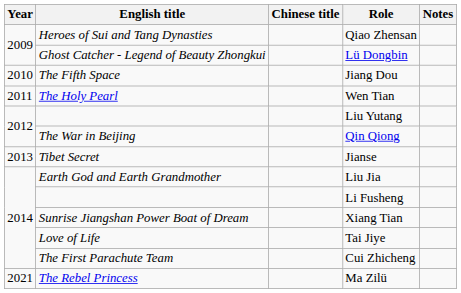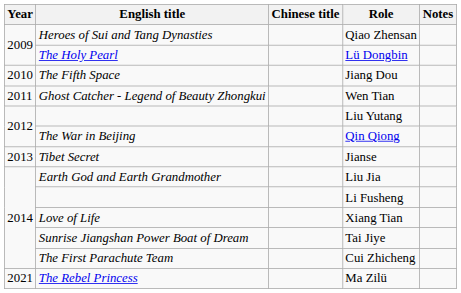 <table class="wikitable">
 <tr>
 <th>Year</th>
 <th>English title</th>
 <th>Chinese title</th>
 <th>Role</th>
 <th>Notes</th>
 </tr>
 <tr>
 <td rowspan="2">2009</td>
 <td><em>Heroes of Sui and Tang Dynasties</em></td>
 <td></td>
 <td>Qiao Zhensan</td>
 <td></td>
 </tr>
 <tr>
-<td><em>Ghost Catcher - Legend of Beauty Zhongkui</em></td>
+<td><em><a href='#'>The Holy Pearl</a></em></td>
 <td></td>
 <td><a href='#'>Lü Dongbin</a></td>
 <td></td>
 </tr>
 <tr>
 <td>2010</td>
 <td><em>The Fifth Space</em></td>
 <td></td>
 <td>Jiang Dou</td>
 <td></td>
 </tr>
 <tr>
 <td>2011</td>
-<td><em><a href='#'>The Holy Pearl</a></em></td>
+<td><em>Ghost Catcher - Legend of Beauty Zhongkui</em></td>
 <td></td>
 <td>Wen Tian</td>
 <td></td>
 </tr>
 <tr>
 <td rowspan="2">2012</td>
 <td></td>
 <td></td>
 <td>Liu Yutang</td>
 <td></td>
 </tr>
 <tr>
 <td><em>The War in Beijing</em></td>
 <td></td>
 <td><a href='#'>Qin Qiong</a></td>
 <td></td>
 </tr>
 <tr>
 <td>2013</td>
 <td><em>Tibet Secret</em></td>
 <td></td>
 <td>Jianse</td>
 <td></td>
 </tr>
 <tr>
 <td rowspan="5">2014</td>
 <td><em>Earth God and Earth Grandmother</em></td>
 <td></td>
 <td>Liu Jia</td>
 <td></td>
 </tr>
 <tr>
 <td></td>
 <td></td>
 <td>Li Fusheng</td>
 <td></td>
 </tr>
 <tr>
-<td><em>Sunrise Jiangshan Power Boat of Dream</em></td>
+<td><em>Love of Life</em></td>
 <td></td>
 <td>Xiang Tian</td>
 <td></td>
 </tr>
 <tr>
-<td><em>Love of Life</em></td>
+<td><em>Sunrise Jiangshan Power Boat of Dream</em></td>
 <td></td>
 <td>Tai Jiye</td>
 <td></td>
 </tr>
 <tr>
 <td><em>The First Parachute Team</em></td>
 <td></td>
 <td>Cui Zhicheng</td>
 <td></td>
 </tr>
 <tr>
 <td>2021</td>
 <td><em><a href='#'>The Rebel Princess</a></em></td>
 <td></td>
 <td>Ma Zilü</td>
 <td></td>
 </tr>
 </table>
